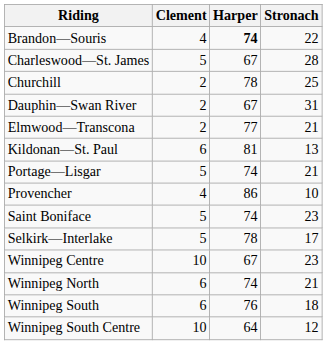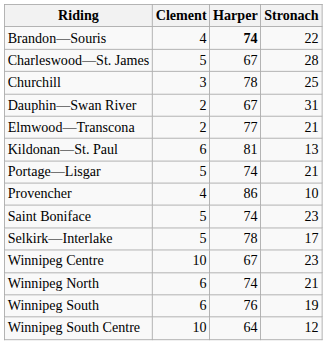 <table class="wikitable">
 <tr>
 <th>Riding</th>
 <th>Clement</th>
 <th>Harper</th>
 <th>Stronach</th>
 </tr>
 <tr>
 <td>Brandon—Souris</td>
 <td style="text-align:right;">4</td>
 <td style="text-align:right;"><strong>74</strong></td>
 <td style="text-align:right;">22</td>
 </tr>
 <tr>
 <td>Charleswood—St. James</td>
 <td style="text-align:right;">5</td>
 <td style="text-align:right;">67</td>
 <td style="text-align:right;">28</td>
 </tr>
 <tr>
 <td>Churchill</td>
-<td style="text-align:right;">2</td>
+<td style="text-align:right;">3</td>
 <td style="text-align:right;">78</td>
 <td style="text-align:right;">25</td>
 </tr>
 <tr>
 <td>Dauphin—Swan River</td>
 <td style="text-align:right;">2</td>
 <td style="text-align:right;">67</td>
 <td style="text-align:right;">31</td>
 </tr>
 <tr>
 <td>Elmwood—Transcona</td>
 <td style="text-align:right;">2</td>
 <td style="text-align:right;">77</td>
 <td style="text-align:right;">21</td>
 </tr>
 <tr>
 <td>Kildonan—St. Paul</td>
 <td style="text-align:right;">6</td>
 <td style="text-align:right;">81</td>
 <td style="text-align:right;">13</td>
 </tr>
 <tr>
 <td>Portage—Lisgar</td>
 <td style="text-align:right;">5</td>
 <td style="text-align:right;">74</td>
 <td style="text-align:right;">21</td>
 </tr>
 <tr>
 <td>Provencher</td>
 <td style="text-align:right;">4</td>
 <td style="text-align:right;">86</td>
 <td style="text-align:right;">10</td>
 </tr>
 <tr>
 <td>Saint Boniface</td>
 <td style="text-align:right;">5</td>
 <td style="text-align:right;">74</td>
 <td style="text-align:right;">23</td>
 </tr>
 <tr>
 <td>Selkirk—Interlake</td>
 <td style="text-align:right;">5</td>
 <td style="text-align:right;">78</td>
 <td style="text-align:right;">17</td>
 </tr>
 <tr>
 <td>Winnipeg Centre</td>
 <td style="text-align:right;">10</td>
 <td style="text-align:right;">67</td>
 <td style="text-align:right;">23</td>
 </tr>
 <tr>
 <td>Winnipeg North</td>
 <td style="text-align:right;">6</td>
 <td style="text-align:right;">74</td>
 <td style="text-align:right;">21</td>
 </tr>
 <tr>
 <td>Winnipeg South</td>
 <td style="text-align:right;">6</td>
 <td style="text-align:right;">76</td>
-<td style="text-align:right;">18</td>
+<td style="text-align:right;">19</td>
 </tr>
 <tr>
 <td>Winnipeg South Centre</td>
 <td style="text-align:right;">10</td>
 <td style="text-align:right;">64</td>
 <td style="text-align:right;">12</td>
 </tr>
 </table>
